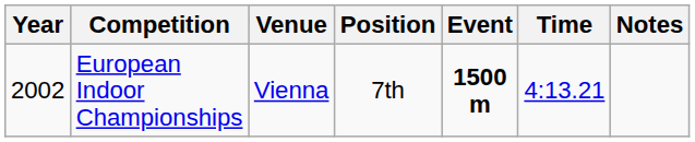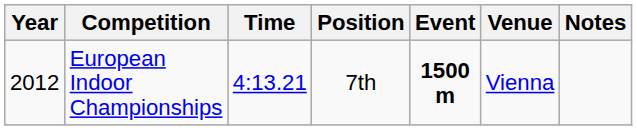 <table class="wikitable" width=50% style="font-size:90%; text-align:center;">
 <tr>
 <th>Year</th>
 <th>Competition</th>
-<th>Venue</th>
+<th>Time</th>
 <th>Position</th>
 <th>Event</th>
-<th>Time</th>
+<th>Venue</th>
 <th>Notes</th>
 </tr>
 <tr>
-<td>2002</td>
+<td>2012</td>
 <td align=left><a href='#'>European Indoor Championships</a></td>
-<td align=left> <a href='#'>Vienna</a></td>
+<td><a href='#'>4:13.21</a></td>
 <td>7th</td>
 <td><strong>1500 m</strong></td>
-<td><a href='#'>4:13.21</a></td>
+<td align=left> <a href='#'>Vienna</a></td>
 <td></td>
 </tr>
 </table>
